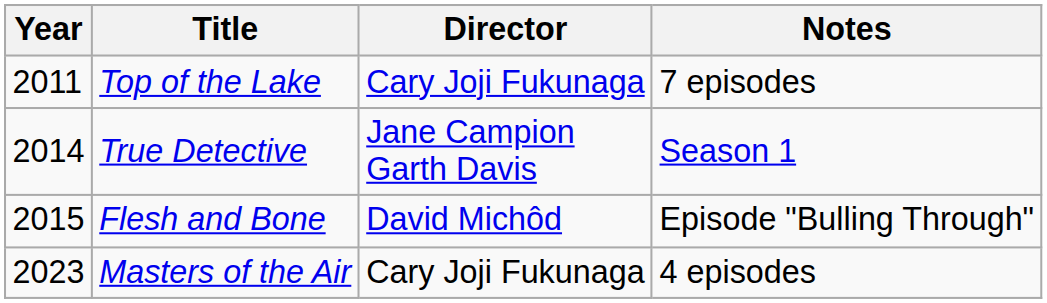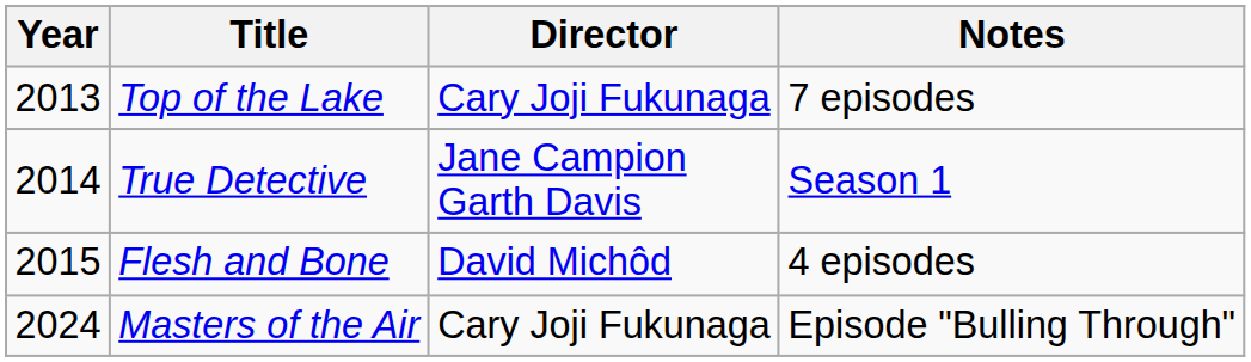 <table class="wikitable">
 <tr>
 <th>Year</th>
 <th>Title</th>
 <th>Director</th>
 <th>Notes</th>
 </tr>
 <tr>
-<td>2011</td>
+<td>2013</td>
 <td><em><a href='#'>Top of the Lake</a></em></td>
 <td><a href='#'>Cary Joji Fukunaga</a></td>
 <td>7 episodes</td>
 </tr>
 <tr>
 <td>2014</td>
 <td><em><a href='#'>True Detective</a></em></td>
 <td><a href='#'>Jane Campion</a><br><a href='#'>Garth Davis</a></td>
 <td><a href='#'>Season 1</a></td>
 </tr>
 <tr>
 <td>2015</td>
 <td><em><a href='#'>Flesh and Bone</a></em></td>
 <td><a href='#'>David Michôd</a></td>
+<td>4 episodes</td>
+</tr>
+<tr>
+<td>2024</td>
+<td><em><a href='#'>Masters of the Air</a></em></td>
+<td>Cary Joji Fukunaga</td>
 <td>Episode "Bulling Through"</td>
 </tr>
-<tr>
-<td>2023</td>
-<td><em><a href='#'>Masters of the Air</a></em></td>
-<td>Cary Joji Fukunaga</td>
-<td>4 episodes</td>
-</tr>
 </table>
